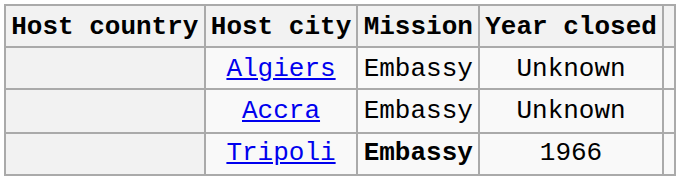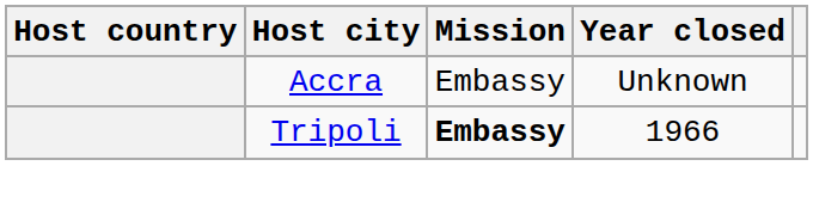 <table class="wikitable plainrowheaders" style="text-align:center;">
 <tr>
 <th scope="col">Host country</th>
 <th scope="col">Host city</th>
 <th scope="col">Mission</th>
 <th scope="col">Year closed</th>
 <th scope="col"></th>
-</tr>
-<tr>
-<th scope="row"></th>
-<td><a href='#'>Algiers</a></td>
-<td>Embassy</td>
-<td>Unknown</td>
-<td></td>
 </tr>
 <tr>
 <th scope="row"></th>
 <td><a href='#'>Accra</a></td>
 <td>Embassy</td>
 <td>Unknown</td>
 <td></td>
 </tr>
 <tr>
 <th scope="row"></th>
 <td><a href='#'>Tripoli</a></td>
 <td><strong>Embassy</strong></td>
 <td>1966</td>
 <td></td>
 </tr>
 </table>
